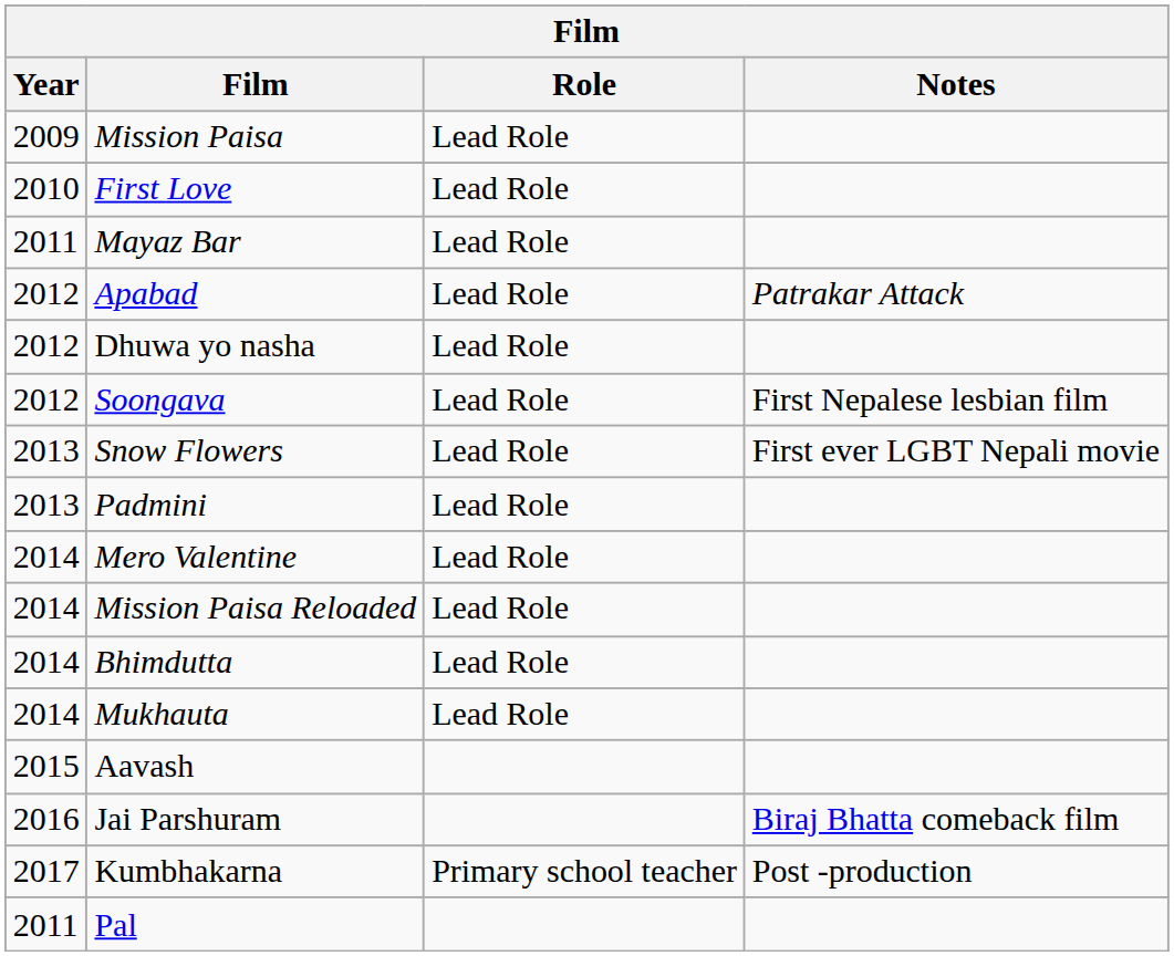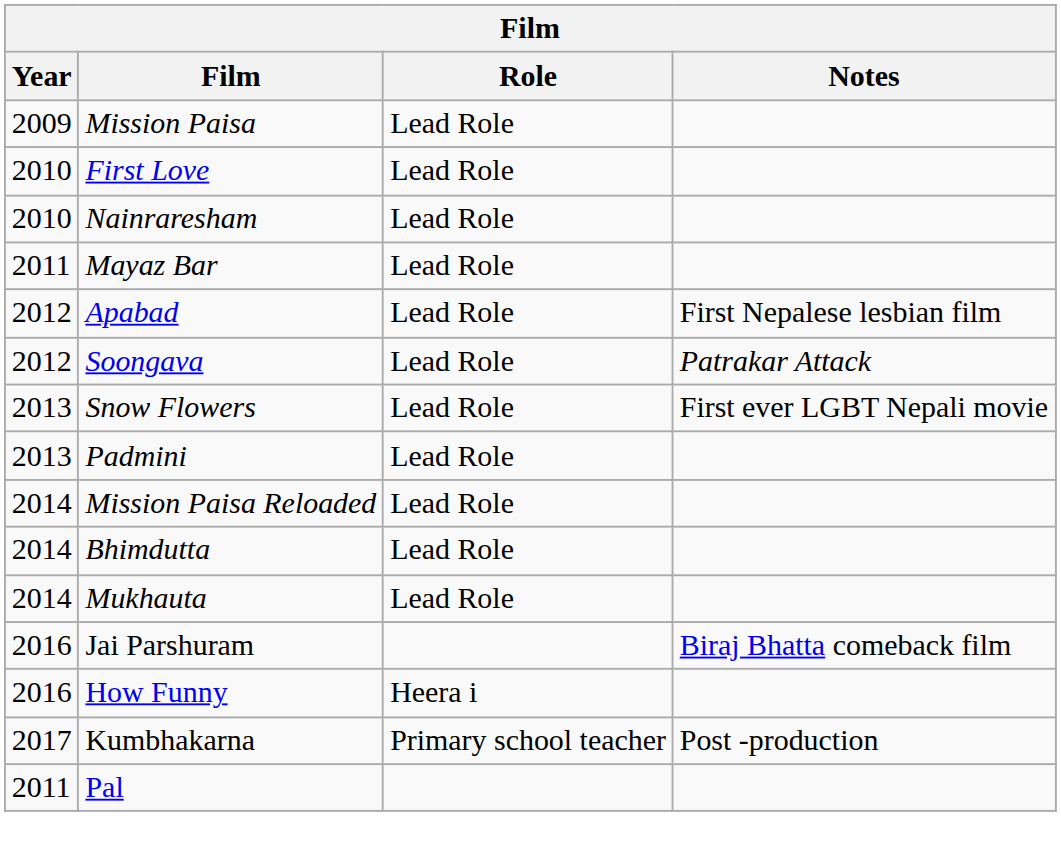 <table class="wikitable">
 <tr>
 <th colspan=4>Film</th>
 </tr>
 <tr>
 <th>Year</th>
 <th>Film</th>
 <th>Role</th>
 <th>Notes</th>
 </tr>
 <tr>
 <td>2009</td>
 <td><em>Mission Paisa</em></td>
 <td>Lead Role</td>
 <td></td>
 </tr>
 <tr>
 <td>2010</td>
 <td><em><a href='#'>First Love</a></em></td>
 <td>Lead Role</td>
 <td></td>
 </tr>
 <tr>
+<td>2010</td>
+<td><em>Nainraresham</em></td>
+<td>Lead Role</td>
+<td></td>
+</tr>
+<tr>
 <td>2011</td>
 <td><em>Mayaz Bar</em></td>
 <td>Lead Role</td>
 <td></td>
 </tr>
 <tr>
 <td>2012</td>
 <td><em><a href='#'>Apabad</a></em></td>
 <td>Lead Role</td>
-<td><em>Patrakar Attack</em></td>
-</tr>
-<tr>
-<td>2012</td>
-<td>Dhuwa yo nasha</td>
-<td>Lead Role</td>
-<td></td>
+<td>First Nepalese lesbian film</td>
 </tr>
 <tr>
 <td>2012</td>
 <td><em><a href='#'>Soongava</a></em></td>
 <td>Lead Role</td>
-<td>First Nepalese lesbian film</td>
+<td><em>Patrakar Attack</em></td>
 </tr>
 <tr>
 <td>2013</td>
 <td><em>Snow Flowers</em></td>
 <td>Lead Role</td>
 <td>First ever LGBT Nepali movie</td>
 </tr>
 <tr>
 <td>2013</td>
 <td><em>Padmini</em></td>
-<td>Lead Role</td>
-<td></td>
-</tr>
-<tr>
-<td>2014</td>
-<td><em>Mero Valentine</em></td>
 <td>Lead Role</td>
 <td></td>
 </tr>
 <tr>
 <td>2014</td>
 <td><em>Mission Paisa Reloaded</em></td>
 <td>Lead Role</td>
 <td></td>
 </tr>
 <tr>
 <td>2014</td>
 <td><em>Bhimdutta</em></td>
 <td>Lead Role</td>
 <td></td>
 </tr>
 <tr>
 <td>2014</td>
 <td><em>Mukhauta</em></td>
 <td>Lead Role</td>
 <td></td>
 </tr>
 <tr>
-<td>2015</td>
-<td>Aavash</td>
-<td></td>
-<td></td>
-</tr>
-<tr>
 <td>2016</td>
 <td>Jai Parshuram</td>
 <td></td>
 <td><a href='#'>Biraj Bhatta</a> comeback film</td>
+</tr>
+<tr>
+<td>2016</td>
+<td><a href='#'>How Funny</a></td>
+<td>Heera i</td>
+<td></td>
 </tr>
 <tr>
 <td>2017</td>
 <td>Kumbhakarna </td>
 <td>Primary school teacher</td>
 <td>Post -production</td>
 </tr>
 <tr>
 <td>2011</td>
 <td><a href='#'>Pal</a></td>
 <td></td>
 <td></td>
 </tr>
 </table>
